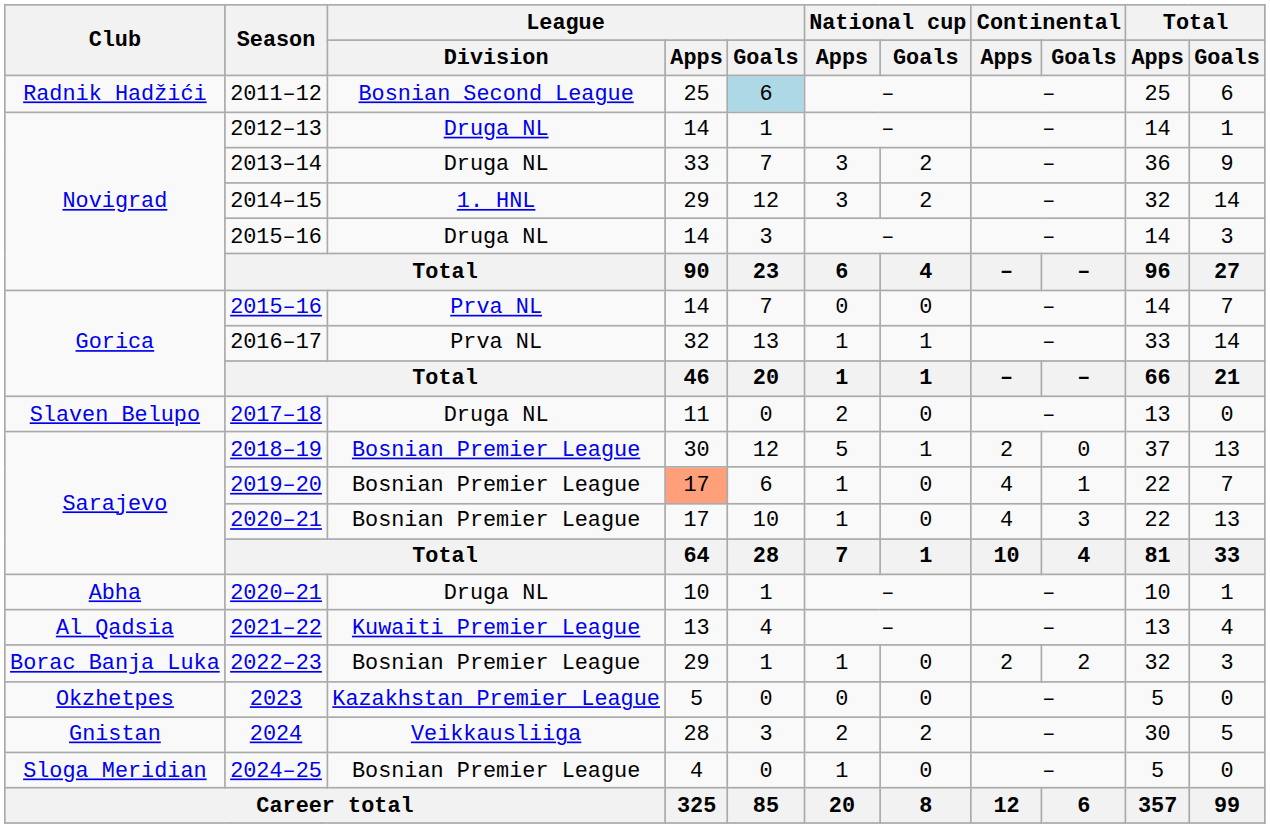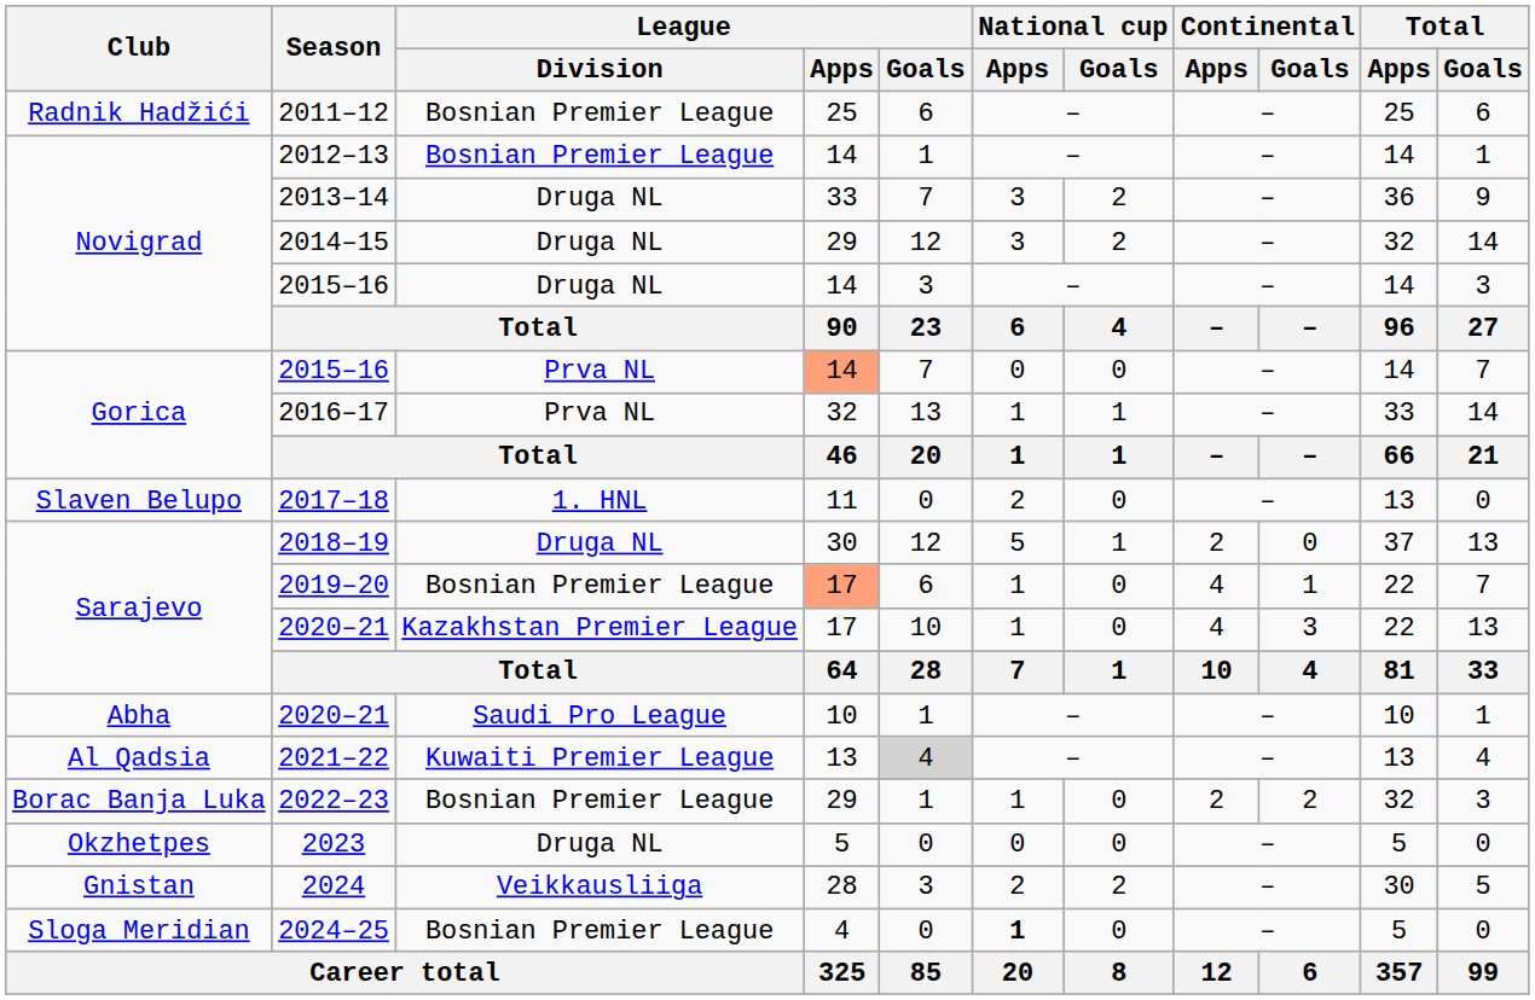 <table class="wikitable" style="text-align:center">
 <tr>
 <th rowspan="2">Club</th>
 <th rowspan="2">Season</th>
 <th colspan="3">League</th>
 <th colspan="2">National cup</th>
 <th colspan="2">Continental</th>
 <th colspan="2">Total</th>
 </tr>
 <tr>
 <th>Division</th>
 <th>Apps</th>
 <th>Goals</th>
 <th>Apps</th>
 <th>Goals</th>
 <th>Apps</th>
 <th>Goals</th>
 <th>Apps</th>
 <th>Goals</th>
 </tr>
 <tr>
 <td><a href='#'>Radnik Hadžići</a></td>
 <td>2011–12</td>
-<td><a href='#'>Bosnian Second League</a></td>
+<td>Bosnian Premier League</td>
 <td>25</td>
-<td style="background: lightblue;">6</td>
+<td>6</td>
 <td colspan="2">–</td>
 <td colspan="2">–</td>
 <td>25</td>
 <td>6</td>
 </tr>
 <tr>
 <td rowspan="5"><a href='#'>Novigrad</a></td>
 <td>2012–13</td>
-<td><a href='#'>Druga NL</a></td>
+<td><a href='#'>Bosnian Premier League</a></td>
 <td>14</td>
 <td>1</td>
 <td colspan="2">–</td>
 <td colspan="2">–</td>
 <td>14</td>
 <td>1</td>
 </tr>
 <tr>
 <td>2013–14</td>
 <td>Druga NL</td>
 <td>33</td>
 <td>7</td>
 <td>3</td>
 <td>2</td>
 <td colspan="2">–</td>
 <td>36</td>
 <td>9</td>
 </tr>
 <tr>
 <td>2014–15</td>
-<td><a href='#'>1. HNL</a></td>
+<td>Druga NL</td>
 <td>29</td>
 <td>12</td>
 <td>3</td>
 <td>2</td>
 <td colspan="2">–</td>
 <td>32</td>
 <td>14</td>
 </tr>
 <tr>
 <td>2015–16</td>
 <td>Druga NL</td>
 <td>14</td>
 <td>3</td>
 <td colspan="2">–</td>
 <td colspan="2">–</td>
 <td>14</td>
 <td>3</td>
 </tr>
 <tr>
 <th colspan="2">Total</th>
 <th>90</th>
 <th>23</th>
 <th>6</th>
 <th>4</th>
 <th>–</th>
 <th>–</th>
 <th>96</th>
 <th>27</th>
 </tr>
 <tr>
 <td rowspan="3"><a href='#'>Gorica</a></td>
 <td><a href='#'>2015–16</a></td>
 <td><a href='#'>Prva NL</a></td>
-<td>14</td>
+<td style="background: lightsalmon;">14</td>
 <td>7</td>
 <td>0</td>
 <td>0</td>
 <td colspan="2">–</td>
 <td>14</td>
 <td>7</td>
 </tr>
 <tr>
 <td>2016–17</td>
 <td>Prva NL</td>
 <td>32</td>
 <td>13</td>
 <td>1</td>
 <td>1</td>
 <td colspan="2">–</td>
 <td>33</td>
 <td>14</td>
 </tr>
 <tr>
 <th colspan="2">Total</th>
 <th>46</th>
 <th>20</th>
 <th>1</th>
 <th>1</th>
 <th>–</th>
 <th>–</th>
 <th>66</th>
 <th>21</th>
 </tr>
 <tr>
 <td><a href='#'>Slaven Belupo</a></td>
 <td><a href='#'>2017–18</a></td>
-<td>Druga NL</td>
+<td><a href='#'>1. HNL</a></td>
 <td>11</td>
 <td>0</td>
 <td>2</td>
 <td>0</td>
 <td colspan="2">–</td>
 <td>13</td>
 <td>0</td>
 </tr>
 <tr>
 <td rowspan="4"><a href='#'>Sarajevo</a></td>
 <td><a href='#'>2018–19</a></td>
-<td><a href='#'>Bosnian Premier League</a></td>
+<td><a href='#'>Druga NL</a></td>
 <td>30</td>
 <td>12</td>
 <td>5</td>
 <td>1</td>
 <td>2</td>
 <td>0</td>
 <td>37</td>
 <td>13</td>
 </tr>
 <tr>
 <td><a href='#'>2019–20</a></td>
 <td>Bosnian Premier League</td>
 <td style="background: lightsalmon;">17</td>
 <td>6</td>
 <td>1</td>
 <td>0</td>
 <td>4</td>
 <td>1</td>
 <td>22</td>
 <td>7</td>
 </tr>
 <tr>
 <td><a href='#'>2020–21</a></td>
-<td>Bosnian Premier League</td>
+<td><a href='#'>Kazakhstan Premier League</a></td>
 <td>17</td>
 <td>10</td>
 <td>1</td>
 <td>0</td>
 <td>4</td>
 <td>3</td>
 <td>22</td>
 <td>13</td>
 </tr>
 <tr>
 <th colspan="2">Total</th>
 <th>64</th>
 <th>28</th>
 <th>7</th>
 <th>1</th>
 <th>10</th>
 <th>4</th>
 <th>81</th>
 <th>33</th>
 </tr>
 <tr>
 <td><a href='#'>Abha</a></td>
 <td><a href='#'>2020–21</a></td>
-<td>Druga NL</td>
+<td><a href='#'>Saudi Pro League</a></td>
 <td>10</td>
 <td>1</td>
 <td colspan="2">–</td>
 <td colspan="2">–</td>
 <td>10</td>
 <td>1</td>
 </tr>
 <tr>
 <td><a href='#'>Al Qadsia</a></td>
 <td><a href='#'>2021–22</a></td>
 <td><a href='#'>Kuwaiti Premier League</a></td>
 <td>13</td>
-<td>4</td>
+<td style="background: lightgrey;">4</td>
 <td colspan="2">–</td>
 <td colspan="2">–</td>
 <td>13</td>
 <td>4</td>
 </tr>
 <tr>
 <td><a href='#'>Borac Banja Luka</a></td>
 <td><a href='#'>2022–23</a></td>
 <td>Bosnian Premier League</td>
 <td>29</td>
 <td>1</td>
 <td>1</td>
 <td>0</td>
 <td>2</td>
 <td>2</td>
 <td>32</td>
 <td>3</td>
 </tr>
 <tr>
 <td><a href='#'>Okzhetpes</a></td>
 <td><a href='#'>2023</a></td>
-<td><a href='#'>Kazakhstan Premier League</a></td>
+<td>Druga NL</td>
 <td>5</td>
 <td>0</td>
 <td>0</td>
 <td>0</td>
 <td colspan="2">–</td>
 <td>5</td>
 <td>0</td>
 </tr>
 <tr>
 <td><a href='#'>Gnistan</a></td>
 <td><a href='#'>2024</a></td>
 <td><a href='#'>Veikkausliiga</a></td>
 <td>28</td>
 <td>3</td>
 <td>2</td>
 <td>2</td>
 <td colspan="2">–</td>
 <td>30</td>
 <td>5</td>
 </tr>
 <tr>
 <td><a href='#'>Sloga Meridian</a></td>
 <td><a href='#'>2024–25</a></td>
 <td>Bosnian Premier League</td>
 <td>4</td>
 <td>0</td>
-<td>1</td>
+<td><strong>1</strong></td>
 <td>0</td>
 <td colspan="2">–</td>
 <td>5</td>
 <td>0</td>
 </tr>
 <tr>
 <th colspan="3">Career total</th>
 <th>325</th>
 <th>85</th>
 <th>20</th>
 <th>8</th>
 <th>12</th>
 <th>6</th>
 <th>357</th>
 <th>99</th>
 </tr>
 </table>
